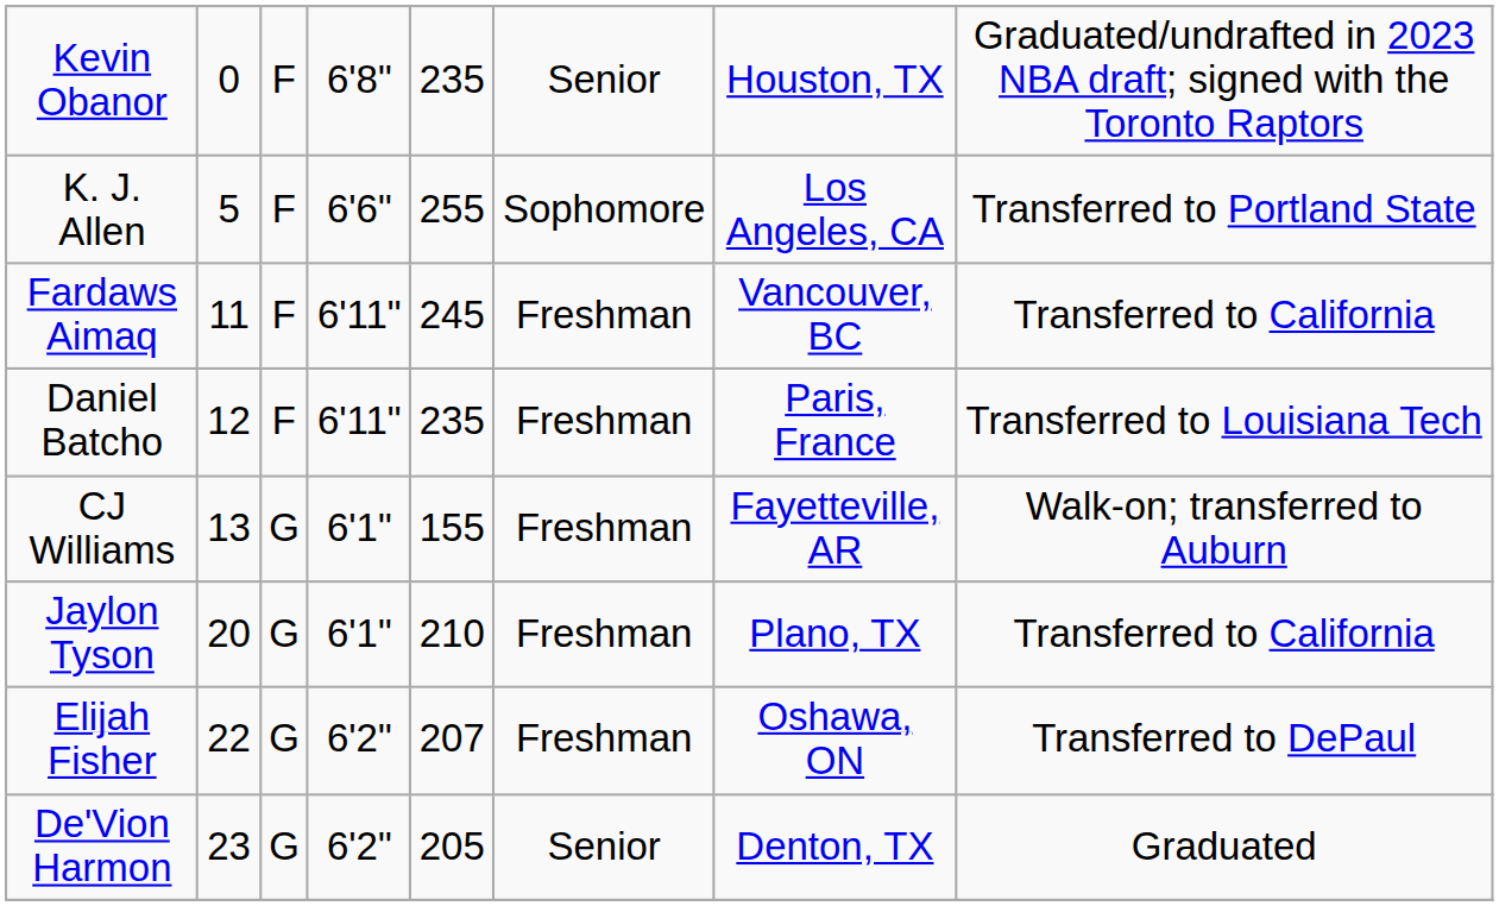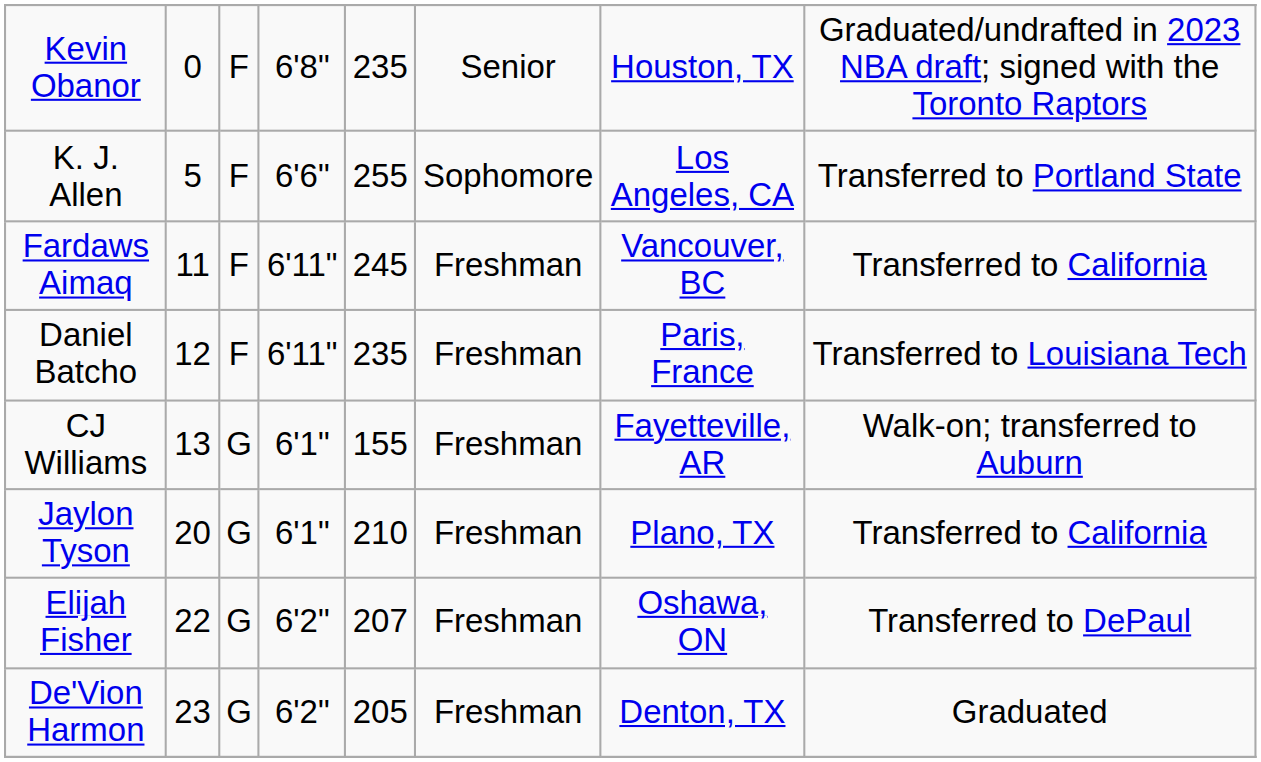 <table class="wikitable sortable" style="text-align: center">
 <tr align=center>
 </tr>
 <tr>
 <td><a href='#'>Kevin Obanor</a></td>
 <td>0</td>
 <td>F</td>
 <td>6'8"</td>
 <td>235</td>
 <td> Senior</td>
 <td><a href='#'>Houston, TX</a></td>
 <td>Graduated/undrafted in <a href='#'>2023 NBA draft</a>; signed with the <a href='#'>Toronto Raptors</a></td>
 </tr>
 <tr>
 <td>K. J. Allen</td>
 <td>5</td>
 <td>F</td>
 <td>6'6"</td>
 <td>255</td>
 <td>Sophomore</td>
 <td><a href='#'>Los Angeles, CA</a></td>
 <td>Transferred to <a href='#'>Portland State</a></td>
 </tr>
 <tr>
 <td><a href='#'>Fardaws Aimaq</a></td>
 <td>11</td>
 <td>F</td>
 <td>6'11"</td>
 <td>245</td>
 <td>Freshman</td>
 <td><a href='#'>Vancouver, BC</a></td>
 <td>Transferred to <a href='#'>California</a></td>
 </tr>
 <tr>
 <td>Daniel Batcho</td>
 <td>12</td>
 <td>F</td>
 <td>6'11"</td>
 <td>235</td>
 <td> Freshman</td>
 <td><a href='#'>Paris, France</a></td>
 <td>Transferred to <a href='#'>Louisiana Tech</a></td>
 </tr>
 <tr>
 <td>CJ Williams</td>
 <td>13</td>
 <td>G</td>
 <td>6'1"</td>
 <td>155</td>
 <td>Freshman</td>
 <td><a href='#'>Fayetteville, AR</a></td>
 <td>Walk-on; transferred to <a href='#'>Auburn</a></td>
 </tr>
 <tr>
 <td><a href='#'>Jaylon Tyson</a></td>
 <td>20</td>
 <td>G</td>
 <td>6'1"</td>
 <td>210</td>
 <td> Freshman</td>
 <td><a href='#'>Plano, TX</a></td>
 <td>Transferred to <a href='#'>California</a></td>
 </tr>
 <tr>
 <td><a href='#'>Elijah Fisher</a></td>
 <td>22</td>
 <td>G</td>
 <td>6'2"</td>
 <td>207</td>
 <td>Freshman</td>
 <td><a href='#'>Oshawa, ON</a></td>
 <td>Transferred to <a href='#'>DePaul</a></td>
 </tr>
 <tr>
 <td><a href='#'>De'Vion Harmon</a></td>
 <td>23</td>
 <td>G</td>
 <td>6'2"</td>
 <td>205</td>
-<td>Senior</td>
+<td>Freshman</td>
 <td><a href='#'>Denton, TX</a></td>
 <td>Graduated</td>
 </tr>
 <tr>
 </tr>
 </table>
